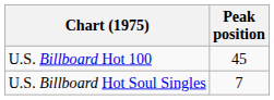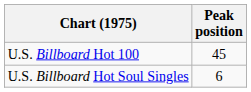 <table class="wikitable sortable">
 <tr>
 <th>Chart (1975)</th>
 <th>Peak<br>position</th>
 </tr>
 <tr>
 <td>U.S. <a href='#'><em>Billboard</em> Hot 100</a></td>
 <td align="center">45</td>
 </tr>
 <tr>
 <td>U.S. <em>Billboard</em> <a href='#'>Hot Soul Singles</a></td>
-<td align="center">7</td>
+<td align="center">6</td>
 </tr>
 </table>
